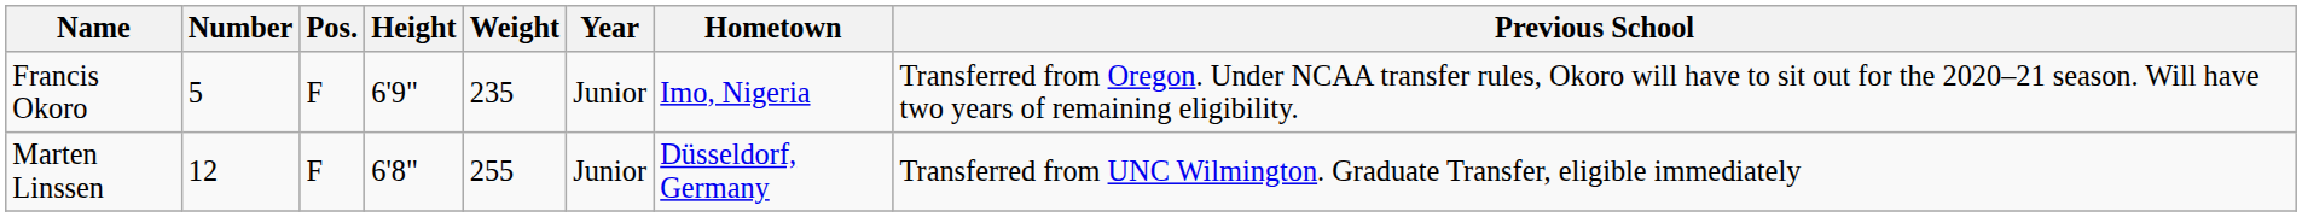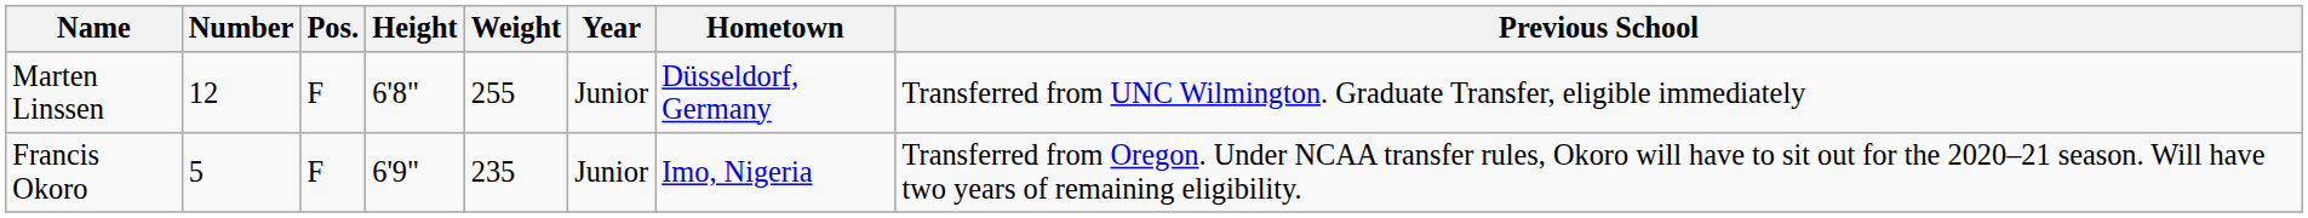 <table class="wikitable sortable" border="1">
 <tr>
 <th>Name</th>
 <th>Number</th>
 <th>Pos.</th>
 <th>Height</th>
 <th>Weight</th>
 <th>Year</th>
 <th>Hometown</th>
 <th class="unsortable">Previous School</th>
 </tr>
 <tr>
+<td>Marten Linssen</td>
+<td>12</td>
+<td>F</td>
+<td>6'8"</td>
+<td>255</td>
+<td>Junior</td>
+<td><a href='#'>Düsseldorf, Germany</a></td>
+<td>Transferred from <a href='#'>UNC Wilmington</a>. Graduate Transfer, eligible immediately</td>
+</tr>
+<tr>
 <td>Francis Okoro</td>
 <td>5</td>
 <td>F</td>
 <td>6'9"</td>
 <td>235</td>
 <td>Junior</td>
 <td><a href='#'>Imo, Nigeria</a></td>
 <td>Transferred from <a href='#'>Oregon</a>. Under NCAA transfer rules, Okoro will have to sit out for the 2020–21 season. Will have two years of remaining eligibility.</td>
 </tr>
-<tr>
-<td>Marten Linssen</td>
-<td>12</td>
-<td>F</td>
-<td>6'8"</td>
-<td>255</td>
-<td>Junior</td>
-<td><a href='#'>Düsseldorf, Germany</a></td>
-<td>Transferred from <a href='#'>UNC Wilmington</a>. Graduate Transfer, eligible immediately</td>
-</tr>
 </table>
